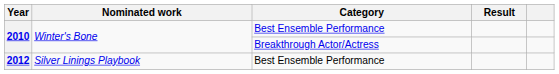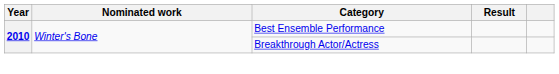 <table class="wikitable plainrowheaders">
 <tr>
 <th scope="col" style="width:5%;">Year</th>
 <th scope="col" style="width:40%;">Nominated work</th>
 <th scope="col" style="width:40%;">Category</th>
 <th scope="col" style="width:10%;">Result</th>
 <th scope="col" style="width:5%;"></th>
 </tr>
 <tr>
 <th scope="row" style="text-align:center;" rowspan="2"><a href='#'>2010</a></th>
 <td rowspan="2" style="text-align:left;"><em><a href='#'>Winter's Bone</a></em></td>
 <td><a href='#'>Best Ensemble Performance</a></td>
 <td></td>
 <td style="text-align:center;"></td>
 </tr>
 <tr>
 <td><a href='#'>Breakthrough Actor/Actress</a></td>
 <td></td>
 <td style="text-align:center;"></td>
 </tr>
-<tr>
-<th scope="row" style="text-align:center;"><a href='#'>2012</a></th>
-<td style="text-align:left;"><em><a href='#'>Silver Linings Playbook</a></em></td>
-<td>Best Ensemble Performance</td>
-<td></td>
-<td style="text-align:center;"></td>
-</tr>
 </table>
